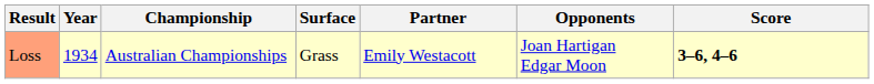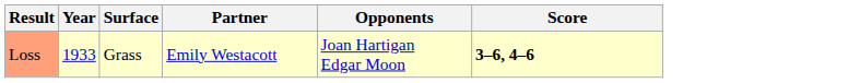 <table class="sortable wikitable">
 <tr>
 <th style="width:40px">Result</th>
 <th style="width:30px">Year</th>
-<th style="width:175px">Championship</th>
 <th style="width:50px">Surface</th>
 <th style="width:140px">Partner</th>
 <th style="width:140px">Opponents</th>
 <th style="width:175px" class="unsortable">Score</th>
 </tr>
 <tr style="background:#ffc;">
 <td style="background:#ffa07a;">Loss</td>
-<td><a href='#'>1934</a></td>
-<td><a href='#'>Australian Championships</a></td>
+<td><a href='#'>1933</a></td>
 <td>Grass</td>
 <td> <a href='#'>Emily Westacott</a></td>
 <td> <a href='#'>Joan Hartigan</a> <br>  <a href='#'>Edgar Moon</a></td>
 <td><strong>3–6, 4–6</strong></td>
 </tr>
 </table>
